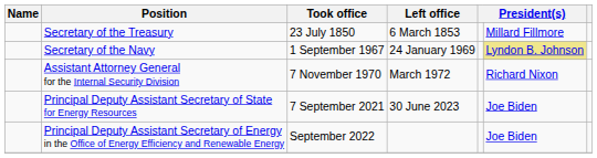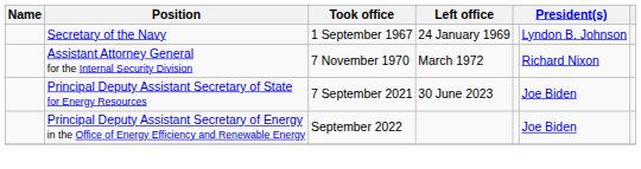 <table class="wikitable">
 <tr>
 <th>Name</th>
 <th>Position</th>
 <th>Took office</th>
 <th>Left office</th>
 <th colspan="2"><a href='#'>President(s)</a></th>
 <th class="unsortable"></th>
 </tr>
 <tr>
-<td><em></em></td>
-<td><a href='#'>Secretary of the Treasury</a></td>
-<td>23 July 1850</td>
-<td>6 March 1853</td>
-<td></td>
-<td><a href='#'>Millard Fillmore</a></td>
-<td align=center></td>
-</tr>
-<tr>
 <td></td>
 <td><a href='#'>Secretary of the Navy</a></td>
 <td>1 September 1967</td>
 <td>24 January 1969</td>
 <td></td>
-<td style="background: khaki;"><a href='#'>Lyndon B. Johnson</a></td>
+<td><a href='#'>Lyndon B. Johnson</a></td>
 <td align=center></td>
 </tr>
 <tr>
 <td></td>
 <td><a href='#'>Assistant Attorney General</a><br><small>for the <a href='#'>Internal Security Division</a></small></td>
 <td>7 November 1970</td>
 <td>March 1972</td>
 <td></td>
 <td><a href='#'>Richard Nixon</a></td>
 <td align=center></td>
 </tr>
 <tr>
 <td></td>
 <td><a href='#'>Principal Deputy Assistant Secretary of State<br><small>for Energy Resources</small></a></td>
 <td>7 September 2021</td>
 <td>30 June 2023</td>
 <td></td>
 <td><a href='#'>Joe Biden</a></td>
 <td align=center></td>
 </tr>
 <tr>
 <td></td>
 <td><a href='#'>Principal Deputy Assistant Secretary of Energy</a><br><small>in the <a href='#'>Office of Energy Efficiency and Renewable Energy</a></small></td>
 <td>September 2022</td>
 <td></td>
 <td></td>
 <td><a href='#'>Joe Biden</a></td>
 <td align=center></td>
 </tr>
 <tr>
 </tr>
 </table>
